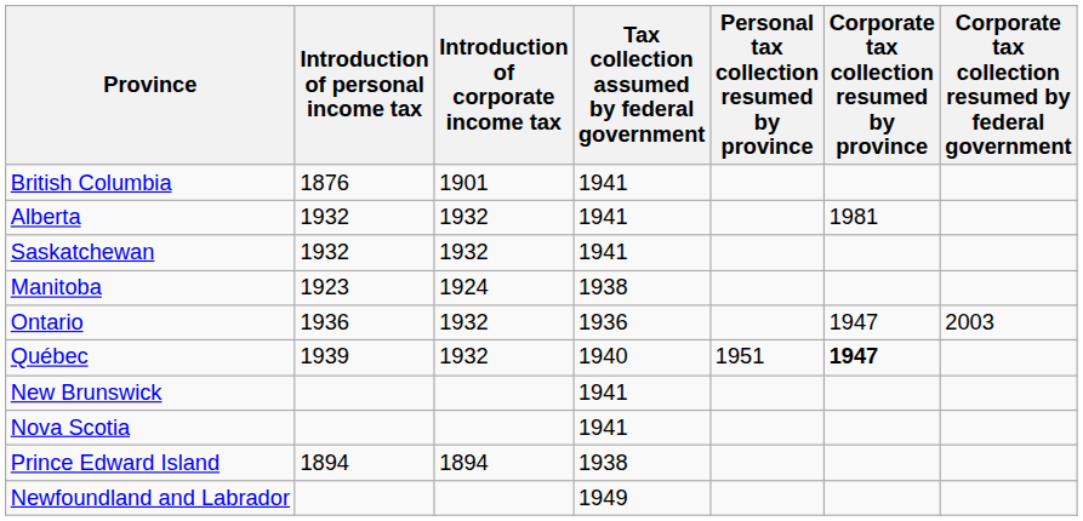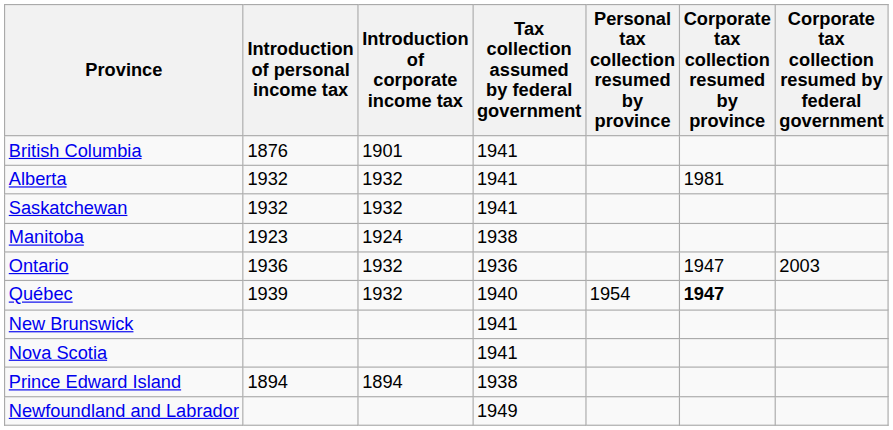 <table class="wikitable">
 <tr>
 <th>Province</th>
 <th width="75">Introduction of personal income tax</th>
 <th width="75">Introduction of corporate income tax</th>
 <th width="75">Tax collection assumed by federal government</th>
 <th width="75">Personal tax collection resumed by province</th>
 <th width="75">Corporate tax collection resumed by province</th>
 <th width="75">Corporate tax collection resumed by federal government</th>
 </tr>
 <tr>
 <td><a href='#'>British Columbia</a></td>
 <td>1876</td>
 <td>1901</td>
 <td>1941</td>
 <td></td>
 <td></td>
 <td></td>
 </tr>
 <tr>
 <td><a href='#'>Alberta</a></td>
 <td>1932</td>
 <td>1932</td>
 <td>1941</td>
 <td></td>
 <td>1981</td>
 <td></td>
 </tr>
 <tr>
 <td><a href='#'>Saskatchewan</a></td>
 <td>1932</td>
 <td>1932</td>
 <td>1941</td>
 <td></td>
 <td></td>
 <td></td>
 </tr>
 <tr>
 <td><a href='#'>Manitoba</a></td>
 <td>1923</td>
 <td>1924</td>
 <td>1938</td>
 <td></td>
 <td></td>
 <td></td>
 </tr>
 <tr>
 <td><a href='#'>Ontario</a></td>
 <td>1936</td>
 <td>1932</td>
 <td>1936</td>
 <td></td>
 <td>1947</td>
 <td>2003</td>
 </tr>
 <tr>
 <td><a href='#'>Québec</a></td>
 <td>1939</td>
 <td>1932</td>
 <td>1940</td>
-<td>1951</td>
+<td>1954</td>
 <td><strong>1947</strong></td>
 <td></td>
 </tr>
 <tr>
 <td><a href='#'>New Brunswick</a></td>
 <td></td>
 <td></td>
 <td>1941</td>
 <td></td>
 <td></td>
 <td></td>
 </tr>
 <tr>
 <td><a href='#'>Nova Scotia</a></td>
 <td></td>
 <td></td>
 <td>1941</td>
 <td></td>
 <td></td>
 <td></td>
 </tr>
 <tr>
 <td><a href='#'>Prince Edward Island</a></td>
 <td>1894</td>
 <td>1894</td>
 <td>1938</td>
 <td></td>
 <td></td>
 <td></td>
 </tr>
 <tr>
 <td><a href='#'>Newfoundland and Labrador</a></td>
 <td></td>
 <td></td>
 <td>1949</td>
 <td></td>
 <td></td>
 <td></td>
 </tr>
 </table>
